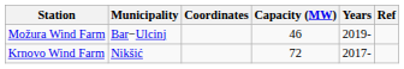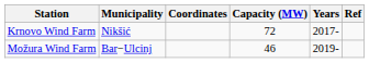 <table class="wikitable sortable">
 <tr>
 <th>Station</th>
 <th>Municipality</th>
 <th>Coordinates</th>
 <th>Capacity (<a href='#'>MW</a>)</th>
 <th>Years</th>
 <th>Ref</th>
 </tr>
 <tr>
+<td><a href='#'>Krnovo Wind Farm</a></td>
+<td><a href='#'>Nikšić</a></td>
+<td></td>
+<td style="text-align:center;">72</td>
+<td>2017-</td>
+<td></td>
+</tr>
+<tr>
 <td><a href='#'>Možura Wind Farm</a></td>
 <td><a href='#'>Bar</a>−<a href='#'>Ulcinj</a></td>
 <td></td>
 <td style="text-align:center;">46</td>
 <td>2019-</td>
 <td></td>
 </tr>
-<tr>
-<td><a href='#'>Krnovo Wind Farm</a></td>
-<td><a href='#'>Nikšić</a></td>
-<td></td>
-<td style="text-align:center;">72</td>
-<td>2017-</td>
-<td></td>
-</tr>
 </table>
